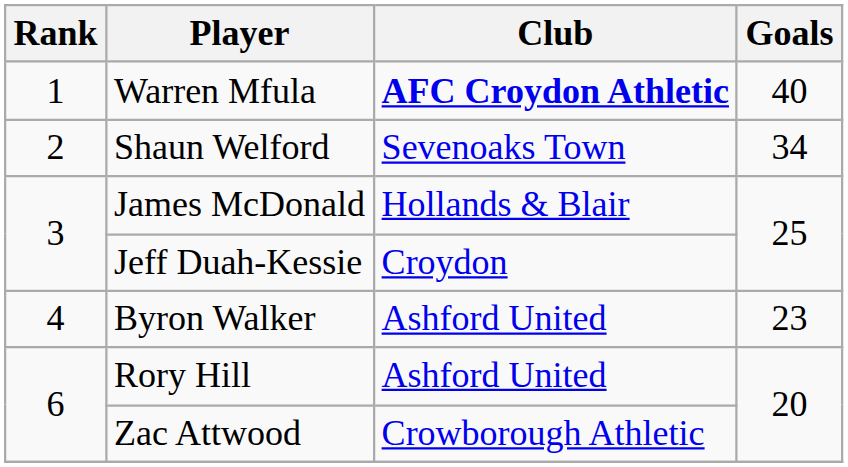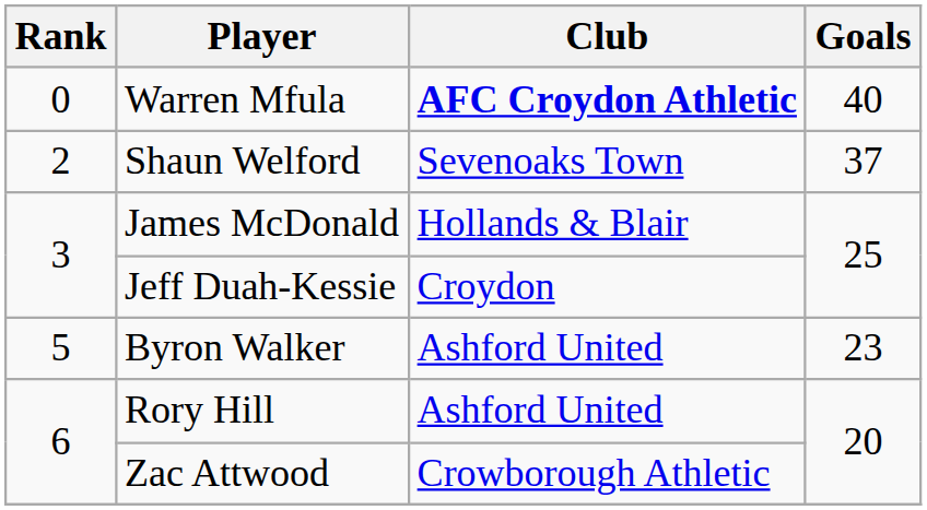 <table class="wikitable" style="text-align:center">
 <tr>
 <th>Rank</th>
 <th>Player</th>
 <th>Club</th>
 <th>Goals</th>
 </tr>
 <tr>
-<td rowspan="1">1</td>
+<td rowspan="1">0</td>
 <td align="left">Warren Mfula</td>
 <td align="left"><strong><a href='#'>AFC Croydon Athletic</a></strong></td>
 <td rowspan="1">40</td>
 </tr>
 <tr>
 <td rowspan="1">2</td>
 <td align="left">Shaun Welford</td>
 <td align="left"><a href='#'>Sevenoaks Town</a></td>
-<td rowspan="1">34</td>
+<td rowspan="1">37</td>
 </tr>
 <tr>
 <td rowspan="2">3</td>
 <td align="left">James McDonald</td>
 <td align="left"><a href='#'>Hollands & Blair</a></td>
 <td rowspan="2">25</td>
 </tr>
 <tr>
 <td align="left">Jeff Duah-Kessie</td>
 <td align="left"><a href='#'>Croydon</a></td>
 </tr>
 <tr>
-<td rowspan="1">4</td>
+<td rowspan="1">5</td>
 <td align="left">Byron Walker</td>
 <td align="left"><a href='#'>Ashford United</a></td>
 <td rowspan="1">23</td>
 </tr>
 <tr>
 <td rowspan="2">6</td>
 <td align="left">Rory Hill</td>
 <td align="left"><a href='#'>Ashford United</a></td>
 <td rowspan="2">20</td>
 </tr>
 <tr>
 <td align="left">Zac Attwood</td>
 <td align="left"><a href='#'>Crowborough Athletic</a></td>
 </tr>
 <tr>
 </tr>
 </table>
